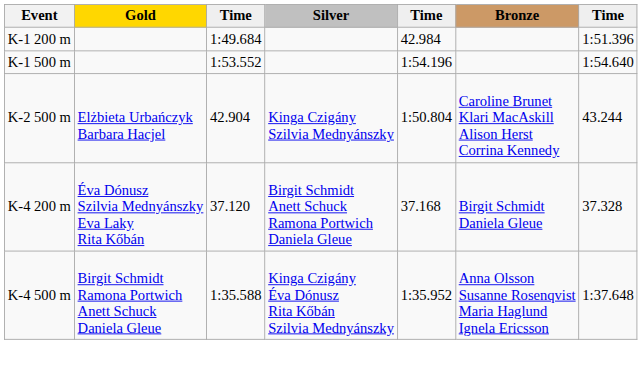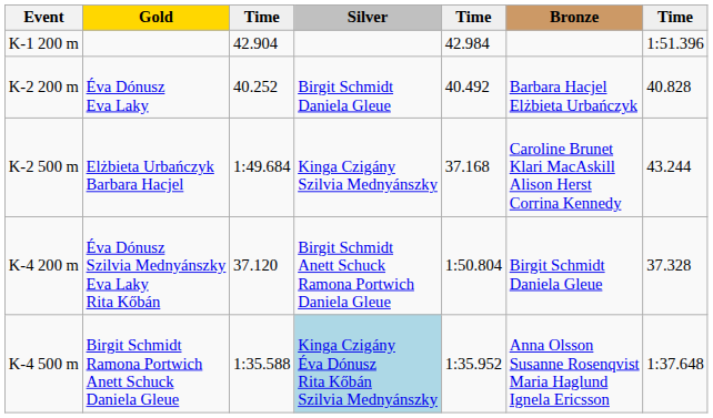 <table class="wikitable">
 <tr>
 <th>Event</th>
 <td align=center bgcolor="gold"><strong>Gold</strong></td>
 <td align="center" bgcolor="#efefef"><strong>Time</strong></td>
 <td align=center bgcolor="silver"><strong>Silver</strong></td>
 <td align="center" bgcolor="#efefef"><strong>Time</strong></td>
 <td align="center" bgcolor="#cc9966"><strong>Bronze</strong></td>
 <td align="center" bgcolor="#efefef"><strong>Time</strong></td>
 </tr>
 <tr>
 <td>K-1 200 m</td>
 <td></td>
-<td>1:49.684</td>
+<td>42.904</td>
 <td></td>
 <td>42.984</td>
 <td></td>
 <td>1:51.396</td>
 </tr>
 <tr>
-<td>K-1 500 m</td>
-<td></td>
-<td>1:53.552</td>
-<td></td>
-<td>1:54.196</td>
-<td></td>
-<td>1:54.640</td>
+<td>K-2 200 m</td>
+<td><br><a href='#'>Éva Dónusz</a><br><a href='#'>Eva Laky</a></td>
+<td>40.252</td>
+<td><br><a href='#'>Birgit Schmidt</a><br><a href='#'>Daniela Gleue</a></td>
+<td>40.492</td>
+<td><br><a href='#'>Barbara Hacjel</a><br><a href='#'>Elżbieta Urbańczyk</a></td>
+<td>40.828</td>
 </tr>
 <tr>
 <td>K-2 500 m</td>
 <td><br><a href='#'>Elżbieta Urbańczyk</a><br><a href='#'>Barbara Hacjel</a></td>
-<td>42.904</td>
+<td>1:49.684</td>
 <td><br><a href='#'>Kinga Czigány</a><br><a href='#'>Szilvia Mednyánszky</a></td>
-<td>1:50.804</td>
+<td>37.168</td>
 <td><br><a href='#'>Caroline Brunet</a><br><a href='#'>Klari MacAskill</a><br><a href='#'>Alison Herst</a><br><a href='#'>Corrina Kennedy</a></td>
 <td>43.244</td>
 </tr>
 <tr>
 <td>K-4 200 m</td>
 <td><br><a href='#'>Éva Dónusz</a><br><a href='#'>Szilvia Mednyánszky</a><br><a href='#'>Eva Laky</a><br><a href='#'>Rita Kőbán</a></td>
 <td>37.120</td>
 <td><br><a href='#'>Birgit Schmidt</a><br><a href='#'>Anett Schuck</a><br><a href='#'>Ramona Portwich</a><br><a href='#'>Daniela Gleue</a></td>
-<td>37.168</td>
+<td>1:50.804</td>
 <td><br><a href='#'>Birgit Schmidt</a><br><a href='#'>Daniela Gleue</a></td>
 <td>37.328</td>
 </tr>
 <tr>
 <td>K-4 500 m</td>
 <td><br><a href='#'>Birgit Schmidt</a><br><a href='#'>Ramona Portwich</a><br><a href='#'>Anett Schuck</a><br><a href='#'>Daniela Gleue</a></td>
 <td>1:35.588</td>
-<td><br><a href='#'>Kinga Czigány</a><br><a href='#'>Éva Dónusz</a><br><a href='#'>Rita Kőbán</a><br><a href='#'>Szilvia Mednyánszky</a></td>
+<td style="background: lightblue;"><br><a href='#'>Kinga Czigány</a><br><a href='#'>Éva Dónusz</a><br><a href='#'>Rita Kőbán</a><br><a href='#'>Szilvia Mednyánszky</a></td>
 <td>1:35.952</td>
 <td><br><a href='#'>Anna Olsson</a><br><a href='#'>Susanne Rosenqvist</a><br><a href='#'>Maria Haglund</a><br><a href='#'>Ignela Ericsson</a></td>
 <td>1:37.648</td>
 </tr>
 </table>
